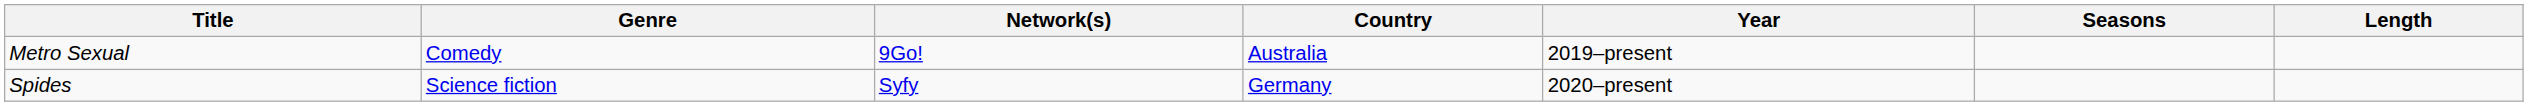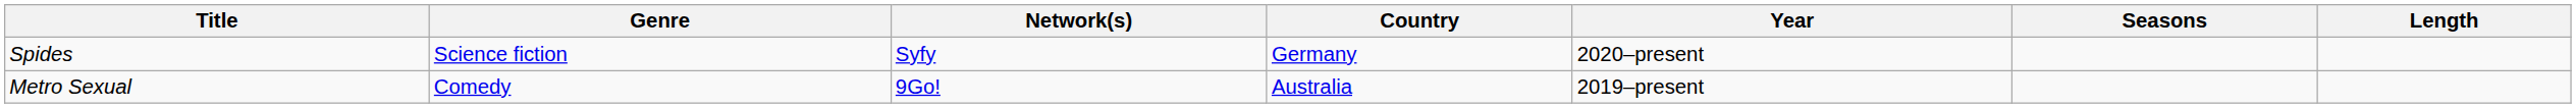 <table class="wikitable sortable" style="width:100%;">
 <tr>
 <th>Title</th>
 <th>Genre</th>
 <th>Network(s)</th>
 <th>Country</th>
 <th>Year</th>
 <th>Seasons</th>
 <th>Length</th>
 </tr>
 <tr>
+<td><em>Spides</em></td>
+<td><a href='#'>Science fiction</a></td>
+<td><a href='#'>Syfy</a></td>
+<td><a href='#'>Germany</a></td>
+<td>2020–present</td>
+<td></td>
+<td></td>
+</tr>
+<tr>
 <td><em>Metro Sexual</em></td>
 <td><a href='#'>Comedy</a></td>
 <td><a href='#'>9Go!</a></td>
 <td><a href='#'>Australia</a></td>
 <td>2019–present</td>
 <td></td>
 <td></td>
 </tr>
-<tr>
-<td><em>Spides</em></td>
-<td><a href='#'>Science fiction</a></td>
-<td><a href='#'>Syfy</a></td>
-<td><a href='#'>Germany</a></td>
-<td>2020–present</td>
-<td></td>
-<td></td>
-</tr>
 </table>
